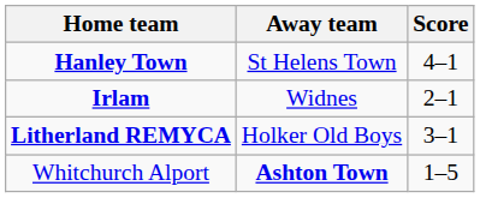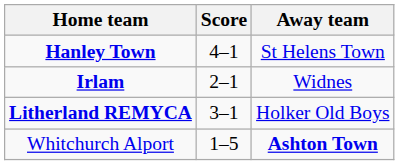 <table class="wikitable" style="text-align: center">
 <tr>
 <th>Home team</th>
+<th>Score</th>
 <th>Away team</th>
-<th>Score</th>
 </tr>
 <tr>
 <td><strong><a href='#'>Hanley Town</a></strong></td>
+<td>4–1</td>
 <td><a href='#'>St Helens Town</a></td>
-<td>4–1</td>
 </tr>
 <tr>
 <td><strong><a href='#'>Irlam</a></strong></td>
+<td>2–1</td>
 <td><a href='#'>Widnes</a></td>
-<td>2–1</td>
 </tr>
 <tr>
 <td><strong><a href='#'>Litherland REMYCA</a></strong></td>
+<td>3–1</td>
 <td><a href='#'>Holker Old Boys</a></td>
-<td>3–1</td>
 </tr>
 <tr>
 <td><a href='#'>Whitchurch Alport</a></td>
+<td>1–5</td>
 <td><strong><a href='#'>Ashton Town</a></strong></td>
-<td>1–5</td>
 </tr>
 </table>
